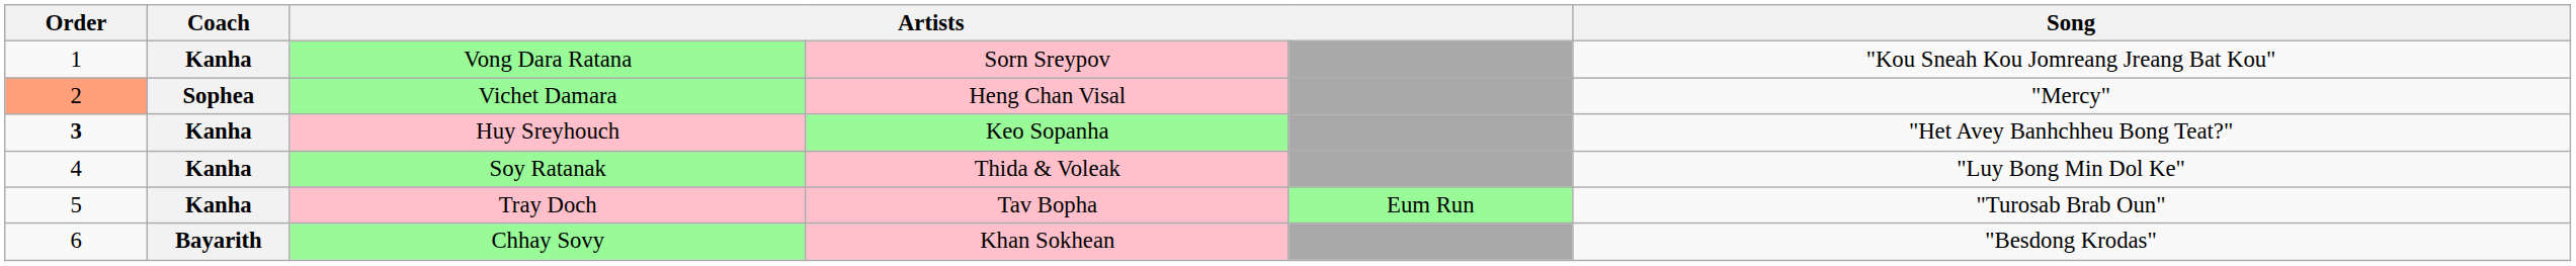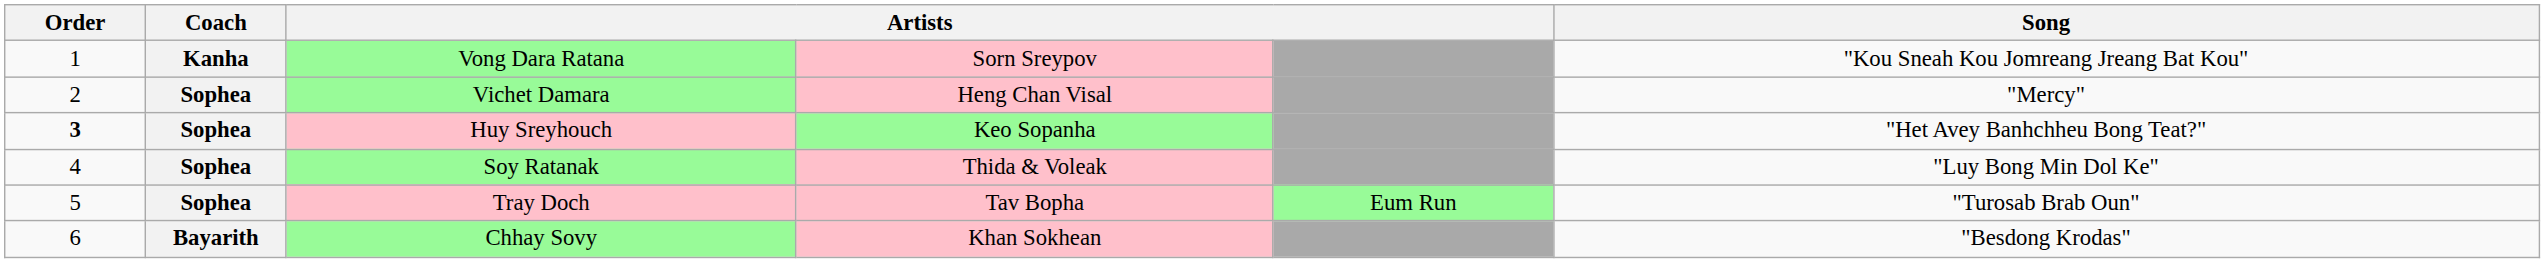 <table class="wikitable" style="text-align:center; width:90%;">
 <tr>
 <th width="05%">Order</th>
 <th width="05%">Coach</th>
 <th colspan=3 width="45%">Artists</th>
 <th width="35%">Song</th>
 </tr>
 <tr>
 <td>1</td>
 <th>Kanha</th>
 <td style="background:palegreen">Vong Dara Ratana</td>
 <td style="background:pink">Sorn Sreypov</td>
 <td style="background:darkgrey"></td>
 <td>"Kou Sneah Kou Jomreang Jreang Bat Kou"</td>
 </tr>
 <tr>
-<td style="background: lightsalmon;">2</td>
+<td>2</td>
 <th>Sophea</th>
 <td style="background:palegreen">Vichet Damara</td>
 <td style="background:pink">Heng Chan Visal</td>
 <td style="background:darkgrey"></td>
 <td>"Mercy"</td>
 </tr>
 <tr>
 <td><strong>3</strong></td>
-<th>Kanha</th>
+<th>Sophea</th>
 <td style="background:pink">Huy Sreyhouch</td>
 <td style="background:palegreen">Keo Sopanha</td>
 <td style="background:darkgrey"></td>
 <td>"Het Avey Banhchheu Bong Teat?"</td>
 </tr>
 <tr>
 <td>4</td>
-<th>Kanha</th>
+<th>Sophea</th>
 <td style="background:palegreen">Soy Ratanak</td>
 <td style="background:pink">Thida & Voleak</td>
 <td style="background:darkgrey"></td>
 <td>"Luy Bong Min Dol Ke"</td>
 </tr>
 <tr>
 <td>5</td>
-<th>Kanha</th>
+<th>Sophea</th>
 <td style="background:pink">Tray Doch</td>
 <td style="background:pink">Tav Bopha</td>
 <td style="background:palegreen">Eum Run</td>
 <td>"Turosab Brab Oun"</td>
 </tr>
 <tr>
 <td>6</td>
 <th>Bayarith</th>
 <td style="background:palegreen">Chhay Sovy</td>
 <td style="background:pink">Khan Sokhean</td>
 <td style="background:darkgrey"></td>
 <td>"Besdong Krodas"</td>
 </tr>
 </table>
